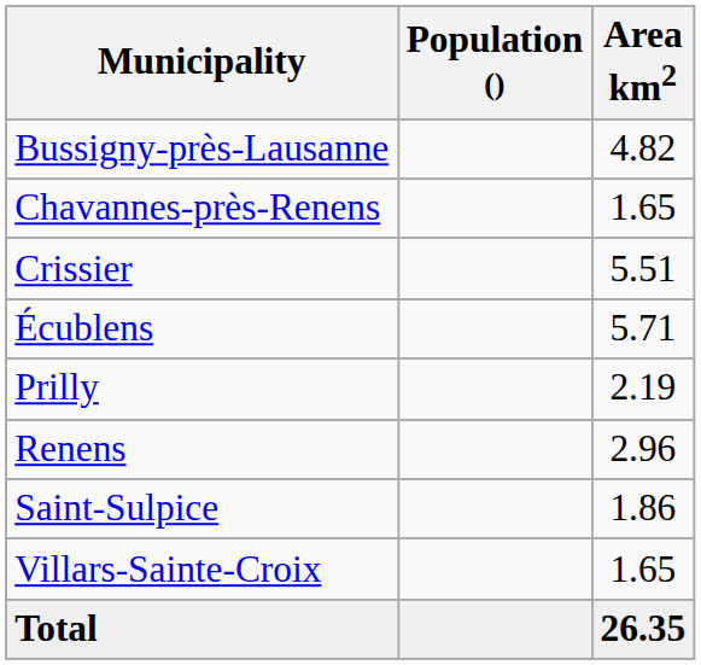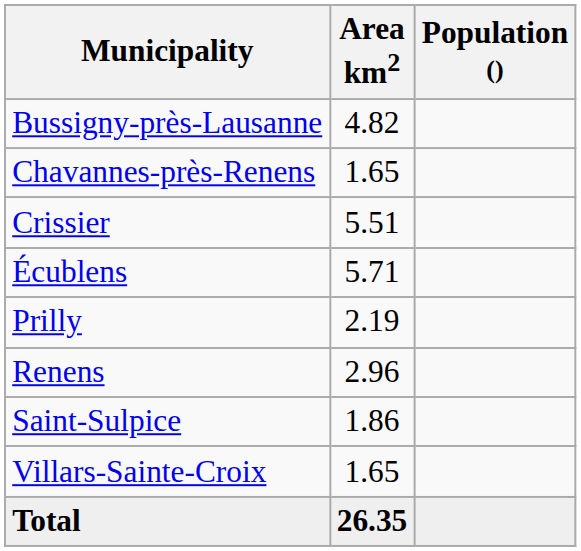 <table class="wikitable">
 <tr>
 <th>Municipality</th>
+<th>Area <br>km<sup>2</sup></th>
 <th>Population<br><small>()</small></th>
-<th>Area <br>km<sup>2</sup></th>
 </tr>
 <tr>
 <td><a href='#'>Bussigny-près-Lausanne</a></td>
+<td align="center">4.82</td>
 <td align="center"></td>
-<td align="center">4.82</td>
 </tr>
 <tr>
 <td><a href='#'>Chavannes-près-Renens</a></td>
+<td align="center">1.65</td>
 <td align="center"></td>
-<td align="center">1.65</td>
 </tr>
 <tr>
 <td><a href='#'>Crissier</a></td>
+<td align="center">5.51</td>
 <td align="center"></td>
-<td align="center">5.51</td>
 </tr>
 <tr>
 <td><a href='#'>Écublens</a></td>
+<td align="center">5.71</td>
 <td align="center"></td>
-<td align="center">5.71</td>
 </tr>
 <tr>
 <td><a href='#'>Prilly</a></td>
+<td align="center">2.19</td>
 <td align="center"></td>
-<td align="center">2.19</td>
 </tr>
 <tr>
 <td><a href='#'>Renens</a></td>
+<td align="center">2.96</td>
 <td align="center"></td>
-<td align="center">2.96</td>
 </tr>
 <tr>
 <td><a href='#'>Saint-Sulpice</a></td>
+<td align="center">1.86</td>
 <td align="center"></td>
-<td align="center">1.86</td>
 </tr>
 <tr>
 <td><a href='#'>Villars-Sainte-Croix</a></td>
+<td align="center">1.65</td>
 <td align="center"></td>
-<td align="center">1.65</td>
 </tr>
 <tr>
 <td bgcolor="#EFEFEF"><strong>Total</strong></td>
+<td bgcolor="#EFEFEF" align="center"><strong>26.35</strong></td>
 <td bgcolor="#EFEFEF" align="center"></td>
-<td bgcolor="#EFEFEF" align="center"><strong>26.35</strong></td>
 </tr>
 </table>
